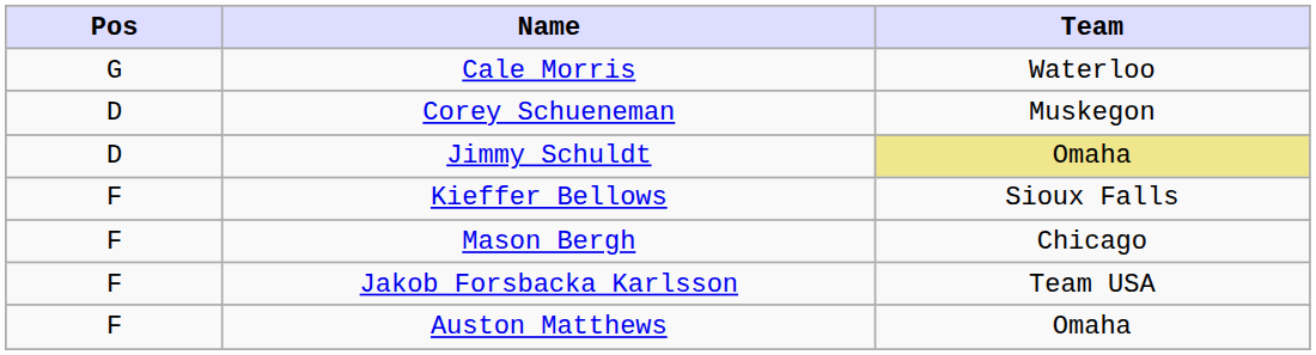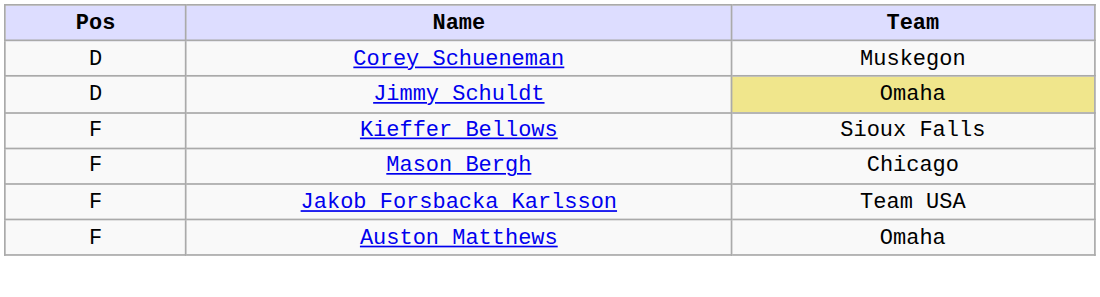 <table class="wikitable" style="text-align:center">
 <tr>
 <th style="background:#ddf; width:10%;">Pos</th>
 <th style="background:#ddf; width:30%;">Name</th>
 <th style="background:#ddf; width:20%;">Team</th>
-</tr>
-<tr>
-<td>G</td>
-<td><a href='#'>Cale Morris</a></td>
-<td>Waterloo</td>
 </tr>
 <tr>
 <td>D</td>
 <td><a href='#'>Corey Schueneman</a></td>
 <td>Muskegon</td>
 </tr>
 <tr>
 <td>D</td>
 <td><a href='#'>Jimmy Schuldt</a></td>
 <td style="background: khaki;">Omaha</td>
 </tr>
 <tr>
 <td>F</td>
 <td><a href='#'>Kieffer Bellows</a></td>
 <td>Sioux Falls</td>
 </tr>
 <tr>
 <td>F</td>
 <td><a href='#'>Mason Bergh</a></td>
 <td>Chicago</td>
 </tr>
 <tr>
 <td>F</td>
 <td><a href='#'>Jakob Forsbacka Karlsson</a></td>
 <td>Team USA</td>
 </tr>
 <tr>
 <td>F</td>
 <td><a href='#'>Auston Matthews</a></td>
 <td>Omaha</td>
 </tr>
 </table>
